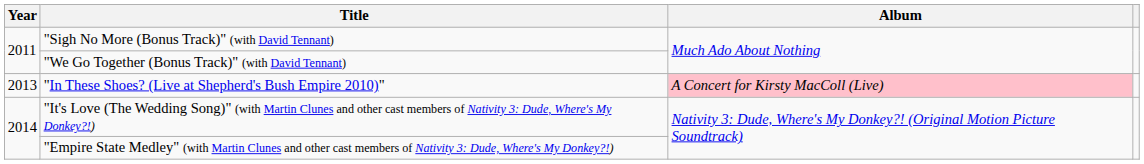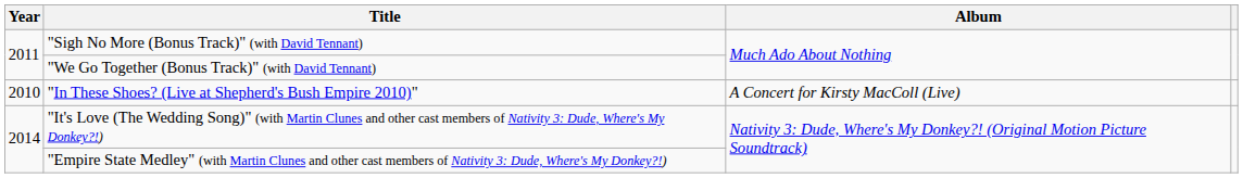 <table class="wikitable">
 <tr>
 <th>Year</th>
 <th>Title</th>
 <th>Album</th>
 <th></th>
 </tr>
 <tr>
 <td rowspan="2">2011</td>
 <td>"Sigh No More (Bonus Track)" <small>(with <a href='#'>David Tennant</a>)</small></td>
 <td rowspan="2"><em><a href='#'>Much Ado About Nothing</a></em></td>
 <td rowspan="2" style = "text-align: center;"></td>
 </tr>
 <tr>
 <td>"We Go Together (Bonus Track)" <small>(with <a href='#'>David Tennant</a>)</small></td>
 </tr>
 <tr>
-<td>2013</td>
+<td>2010</td>
 <td>"<a href='#'>In These Shoes? (Live at Shepherd's Bush Empire 2010)</a>"</td>
-<td style="background: pink;"><em>A Concert for Kirsty MacColl (Live)</em></td>
+<td><em>A Concert for Kirsty MacColl (Live)</em></td>
 <td style = "text-align: center;"></td>
 </tr>
 <tr>
 <td rowspan="2">2014</td>
 <td>"It's Love (The Wedding Song)" <small>(with <a href='#'>Martin Clunes</a> and other cast members of <em><a href='#'>Nativity 3: Dude, Where's My Donkey?!</a>)</em></small></td>
 <td rowspan="2"><em><a href='#'>Nativity 3: Dude, Where's My Donkey?! (Original Motion Picture Soundtrack)</a></em></td>
 <td rowspan="2" style = "text-align: center;"></td>
 </tr>
 <tr>
 <td>"Empire State Medley" <small>(with <a href='#'>Martin Clunes</a> and other cast members of <em><a href='#'>Nativity 3: Dude, Where's My Donkey?!</a>)</em></small></td>
 </tr>
 </table>
